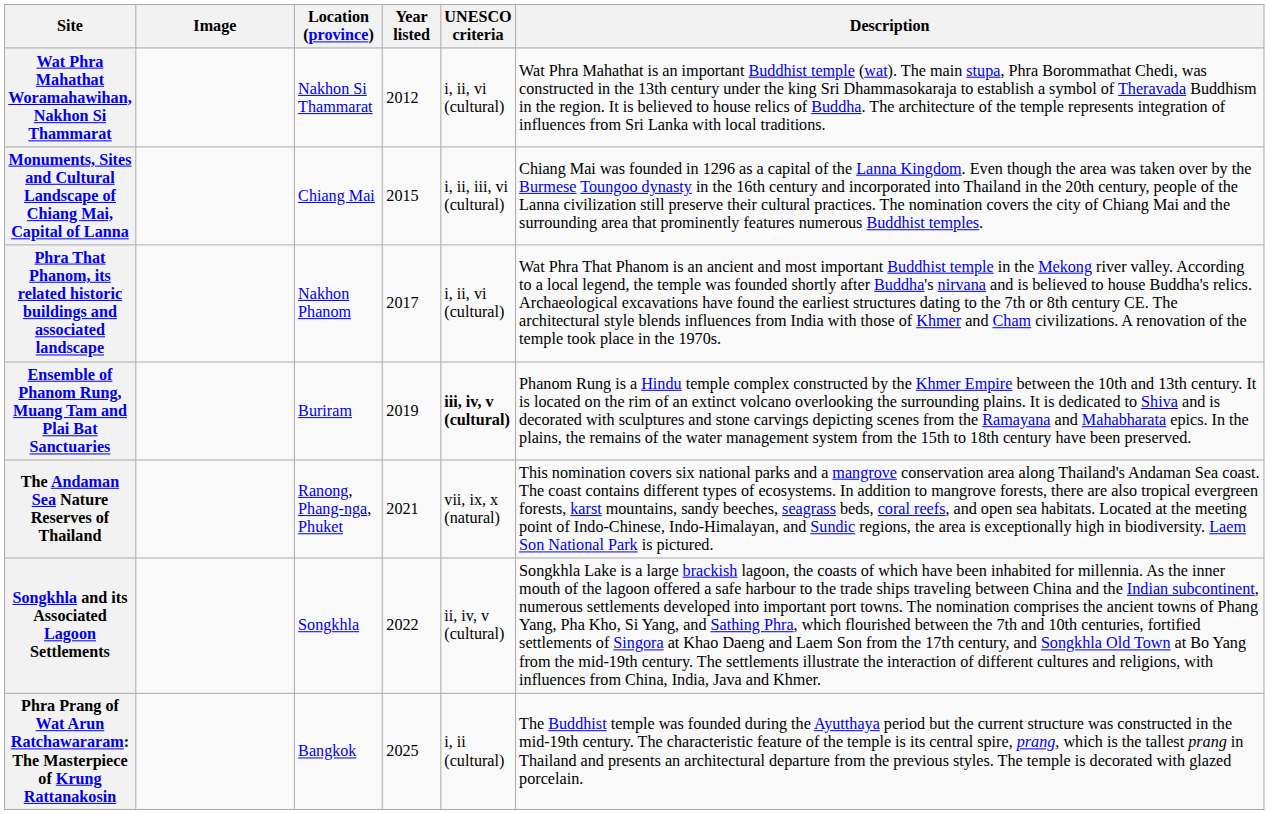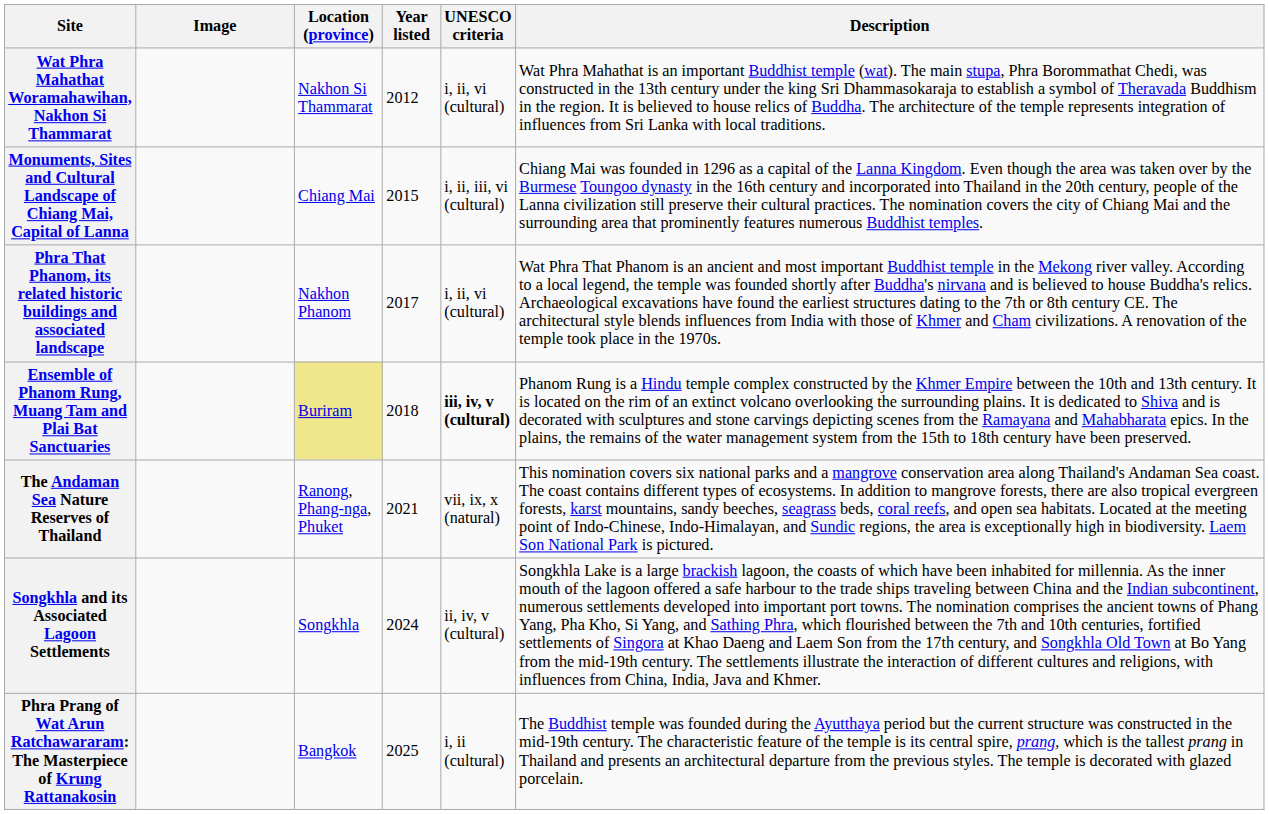 <table class="wikitable sortable plainrowheaders">
 <tr>
 <th style="width:100px;" scope="col">Site</th>
 <th class="unsortable" style="width:150px;" scope="col">Image</th>
 <th style="width:80px;" scope="col">Location (<a href='#'>province</a>)</th>
 <th style="width:50px;" scope="col">Year listed</th>
 <th style="width:60px;" scope="col">UNESCO criteria</th>
 <th scope="col" class="unsortable">Description</th>
 </tr>
 <tr>
 <th scope="row"><a href='#'>Wat Phra Mahathat Woramahawihan, Nakhon Si Thammarat</a></th>
 <td></td>
 <td><a href='#'>Nakhon Si Thammarat</a></td>
 <td>2012</td>
 <td>i, ii, vi (cultural)</td>
 <td>Wat Phra Mahathat is an important <a href='#'>Buddhist temple</a> (<a href='#'>wat</a>). The main <a href='#'>stupa</a>, Phra Borommathat Chedi, was constructed in the 13th century under the king Sri Dhammasokaraja to establish a symbol of <a href='#'>Theravada</a> Buddhism in the region. It is believed to house relics of <a href='#'>Buddha</a>. The architecture of the temple represents integration of influences from Sri Lanka with local traditions.</td>
 </tr>
 <tr>
 <th scope="row"><a href='#'>Monuments, Sites and Cultural Landscape of Chiang Mai, Capital of Lanna</a></th>
 <td></td>
 <td><a href='#'>Chiang Mai</a></td>
 <td>2015</td>
 <td>i, ii, iii, vi (cultural)</td>
 <td>Chiang Mai was founded in 1296 as a capital of the <a href='#'>Lanna Kingdom</a>. Even though the area was taken over by the <a href='#'>Burmese</a> <a href='#'>Toungoo dynasty</a> in the 16th century and incorporated into Thailand in the 20th century, people of the Lanna civilization still preserve their cultural practices. The nomination covers the city of Chiang Mai and the surrounding area that prominently features numerous <a href='#'>Buddhist temples</a>.</td>
 </tr>
 <tr>
 <th scope="row"><a href='#'>Phra That Phanom, its related historic buildings and associated landscape</a></th>
 <td></td>
 <td><a href='#'>Nakhon Phanom</a></td>
 <td>2017</td>
 <td>i, ii, vi (cultural)</td>
 <td>Wat Phra That Phanom is an ancient and most important <a href='#'>Buddhist temple</a> in the <a href='#'>Mekong</a> river valley. According to a local legend, the temple was founded shortly after <a href='#'>Buddha</a>'s <a href='#'>nirvana</a> and is believed to house Buddha's relics. Archaeological excavations have found the earliest structures dating to the 7th or 8th century CE. The architectural style blends influences from India with those of <a href='#'>Khmer</a> and <a href='#'>Cham</a> civilizations. A renovation of the temple took place in the 1970s.</td>
 </tr>
 <tr>
 <th scope="row"><a href='#'>Ensemble of Phanom Rung, Muang Tam and Plai Bat Sanctuaries</a></th>
 <td></td>
-<td><a href='#'>Buriram</a></td>
-<td>2019</td>
+<td style="background: khaki;"><a href='#'>Buriram</a></td>
+<td>2018</td>
 <td><strong>iii, iv, v (cultural)</strong></td>
 <td>Phanom Rung is a <a href='#'>Hindu</a> temple complex constructed by the <a href='#'>Khmer Empire</a> between the 10th and 13th century. It is located on the rim of an extinct volcano overlooking the surrounding plains. It is dedicated to <a href='#'>Shiva</a> and is decorated with sculptures and stone carvings depicting scenes from the <a href='#'>Ramayana</a> and <a href='#'>Mahabharata</a> epics. In the plains, the remains of the water management system from the 15th to 18th century have been preserved.</td>
 </tr>
 <tr>
 <th scope="row">The <a href='#'>Andaman Sea</a> Nature Reserves of Thailand</th>
 <td></td>
 <td><a href='#'>Ranong</a>, <a href='#'>Phang-nga</a>, <a href='#'>Phuket</a></td>
 <td>2021</td>
 <td>vii, ix, x (natural)</td>
 <td>This nomination covers six national parks and a <a href='#'>mangrove</a> conservation area along Thailand's Andaman Sea coast. The coast contains different types of ecosystems. In addition to mangrove forests, there are also tropical evergreen forests, <a href='#'>karst</a> mountains, sandy beeches, <a href='#'>seagrass</a> beds, <a href='#'>coral reefs</a>, and open sea habitats. Located at the meeting point of Indo-Chinese, Indo-Himalayan, and <a href='#'>Sundic</a> regions, the area is exceptionally high in biodiversity. <a href='#'>Laem Son National Park</a> is pictured.</td>
 </tr>
 <tr>
 <th scope="row"><a href='#'>Songkhla</a>  and its Associated <a href='#'>Lagoon</a> Settlements</th>
 <td></td>
 <td><a href='#'>Songkhla</a></td>
-<td>2022</td>
+<td>2024</td>
 <td>ii, iv, v (cultural)</td>
 <td>Songkhla Lake is a large <a href='#'>brackish</a> lagoon, the coasts of which have been inhabited for millennia. As the inner mouth of the lagoon offered a safe harbour to the trade ships traveling between China and the <a href='#'>Indian subcontinent</a>, numerous settlements developed into important port towns. The nomination comprises the ancient towns of Phang Yang, Pha Kho, Si Yang, and <a href='#'>Sathing Phra</a>, which flourished between the 7th and 10th centuries, fortified settlements of <a href='#'>Singora</a> at Khao Daeng and Laem Son from the 17th century, and <a href='#'>Songkhla Old Town</a> at Bo Yang from the mid-19th century. The settlements illustrate the interaction of different cultures and religions, with influences from China, India, Java and Khmer.</td>
 </tr>
 <tr>
 <th scope="row">Phra Prang of <a href='#'>Wat Arun Ratchawararam</a>: The Masterpiece of <a href='#'>Krung Rattanakosin</a></th>
 <td></td>
 <td><a href='#'>Bangkok</a></td>
 <td>2025</td>
 <td>i, ii (cultural)</td>
 <td>The <a href='#'>Buddhist</a> temple was founded during the <a href='#'>Ayutthaya</a> period but the current structure was constructed in the mid-19th century. The characteristic feature of the temple is its central spire, <em><a href='#'>prang</a></em>, which is the tallest <em>prang</em> in Thailand and presents an architectural departure from the previous styles. The temple is decorated with glazed porcelain.</td>
 </tr>
 </table>
